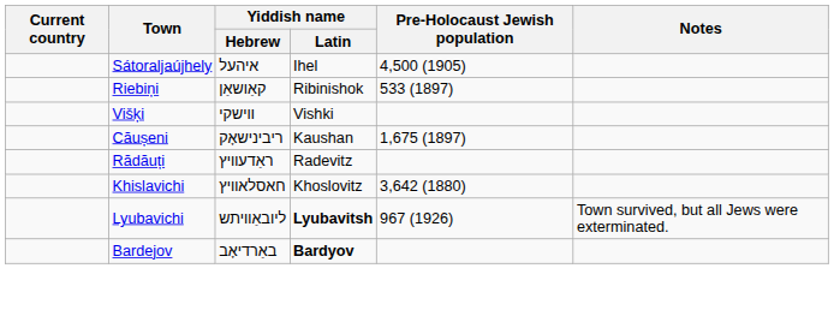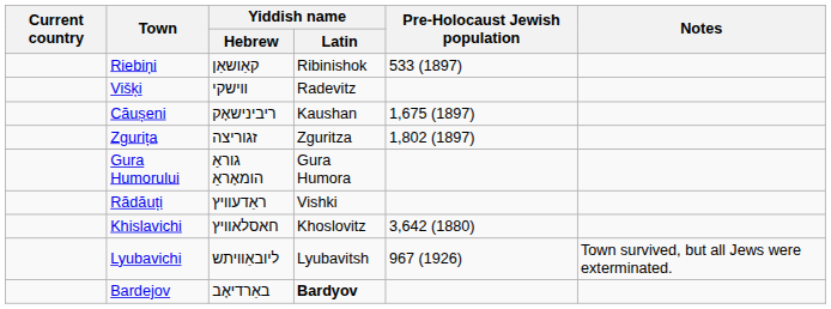 <table class="wikitable sortable">
 <tr>
 <th rowspan="2">Current country</th>
 <th rowspan="2">Town</th>
 <th colspan="2">Yiddish name</th>
 <th rowspan="2">Pre-Holocaust Jewish population</th>
 <th rowspan="2">Notes</th>
 </tr>
 <tr>
 <th>Hebrew</th>
 <th>Latin</th>
 </tr>
 <tr>
 <td></td>
-<td><a href='#'>Sátoraljaújhely</a></td>
-<td>איהעל</td>
-<td>Ihel</td>
-<td>4,500 (1905)</td>
-<td></td>
-</tr>
-<tr>
-<td></td>
 <td><a href='#'>Riebiņi</a></td>
 <td>קאַושאַן</td>
 <td>Ribinishok</td>
 <td>533 (1897)</td>
 <td></td>
 </tr>
 <tr>
 <td></td>
 <td><a href='#'>Višķi</a></td>
 <td>װישקי</td>
-<td>Vishki</td>
+<td>Radevitz</td>
 <td></td>
 <td></td>
 </tr>
 <tr>
 <td></td>
 <td><a href='#'>Căușeni</a></td>
 <td>ריבינישאָק</td>
 <td>Kaushan</td>
 <td>1,675 (1897)</td>
 <td></td>
 </tr>
 <tr>
 <td></td>
+<td><a href='#'>Zgurița</a></td>
+<td>זגוריצה</td>
+<td>Zguritza</td>
+<td>1,802 (1897)</td>
+<td></td>
+</tr>
+<tr>
+<td></td>
+<td><a href='#'>Gura Humorului</a></td>
+<td>גוראַ הומאָראַ</td>
+<td>Gura Humora</td>
+<td></td>
+<td></td>
+</tr>
+<tr>
+<td></td>
 <td><a href='#'>Rădăuți</a></td>
 <td>ראַדעװיץ</td>
-<td>Radevitz</td>
+<td>Vishki</td>
 <td></td>
 <td></td>
 </tr>
 <tr>
 <td></td>
 <td><a href='#'>Khislavichi</a></td>
 <td>חאסלאװיץ</td>
 <td>Khoslovitz</td>
 <td>3,642 (1880)</td>
 </tr>
 <tr>
 <td></td>
 <td><a href='#'>Lyubavichi</a></td>
 <td>ליובאַװיתש</td>
-<td><strong>Lyubavitsh</strong></td>
+<td>Lyubavitsh</td>
 <td>967 (1926)</td>
 <td>Town survived, but all Jews were exterminated.</td>
 </tr>
 <tr>
 <td></td>
 <td><a href='#'>Bardejov</a></td>
 <td>באַרדיאָב</td>
 <td><strong>Bardyov</strong></td>
 <td></td>
 </tr>
 </table>
